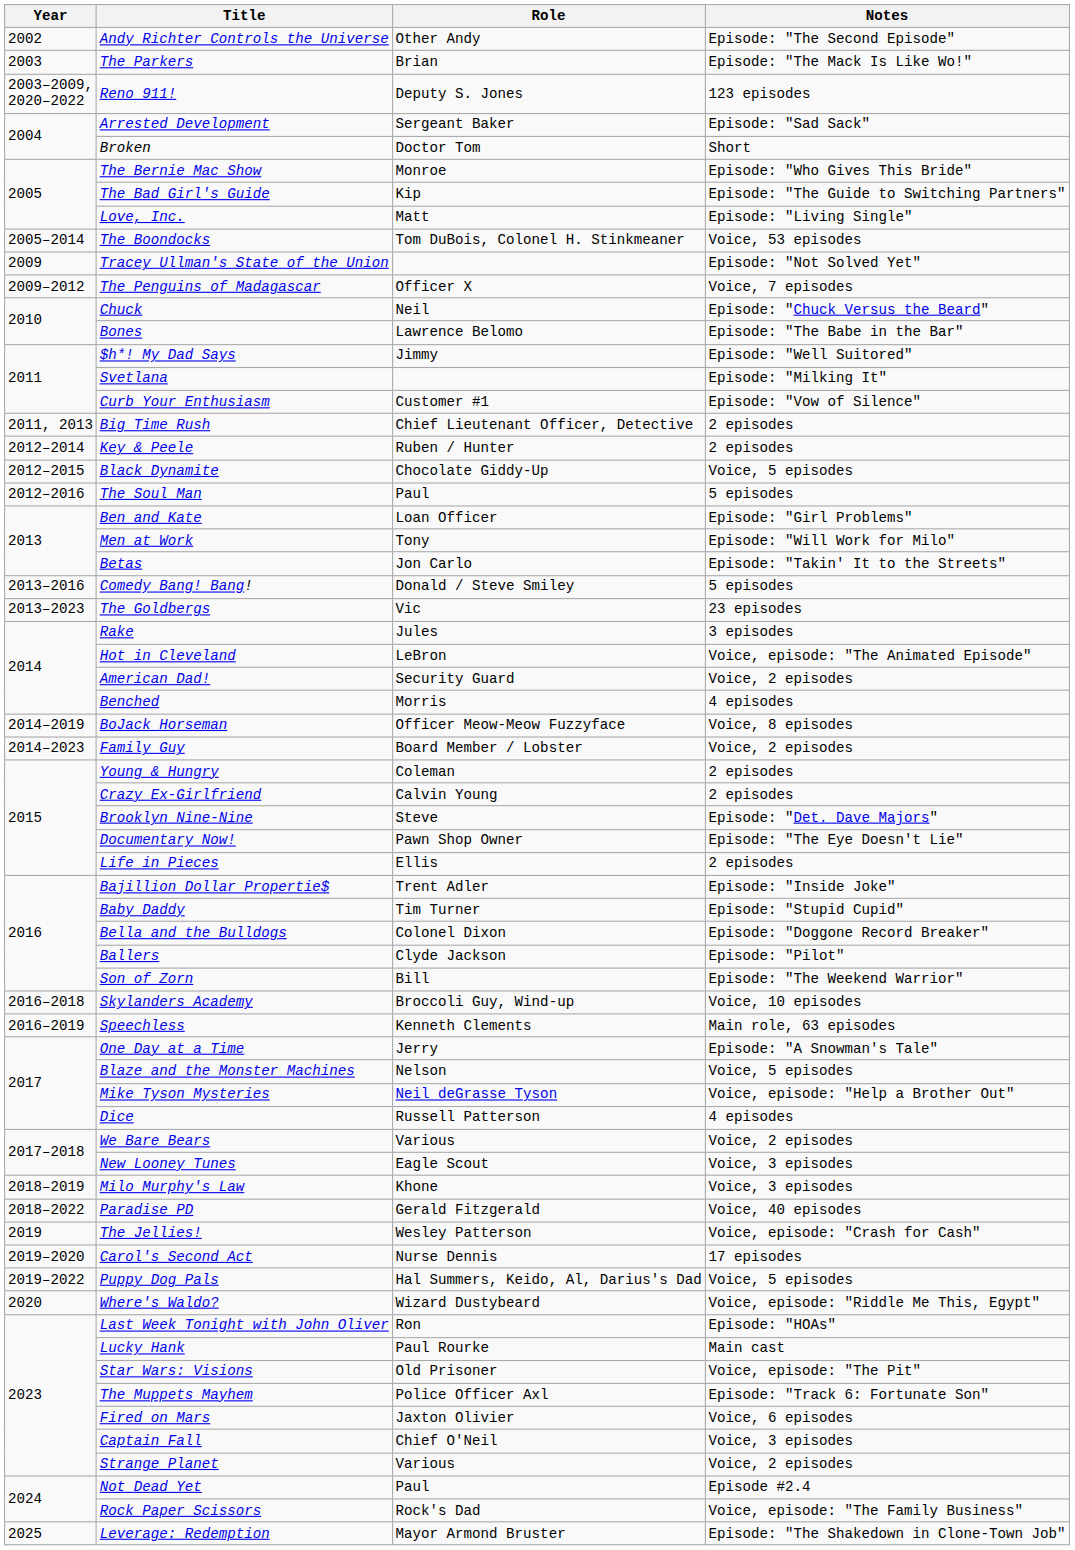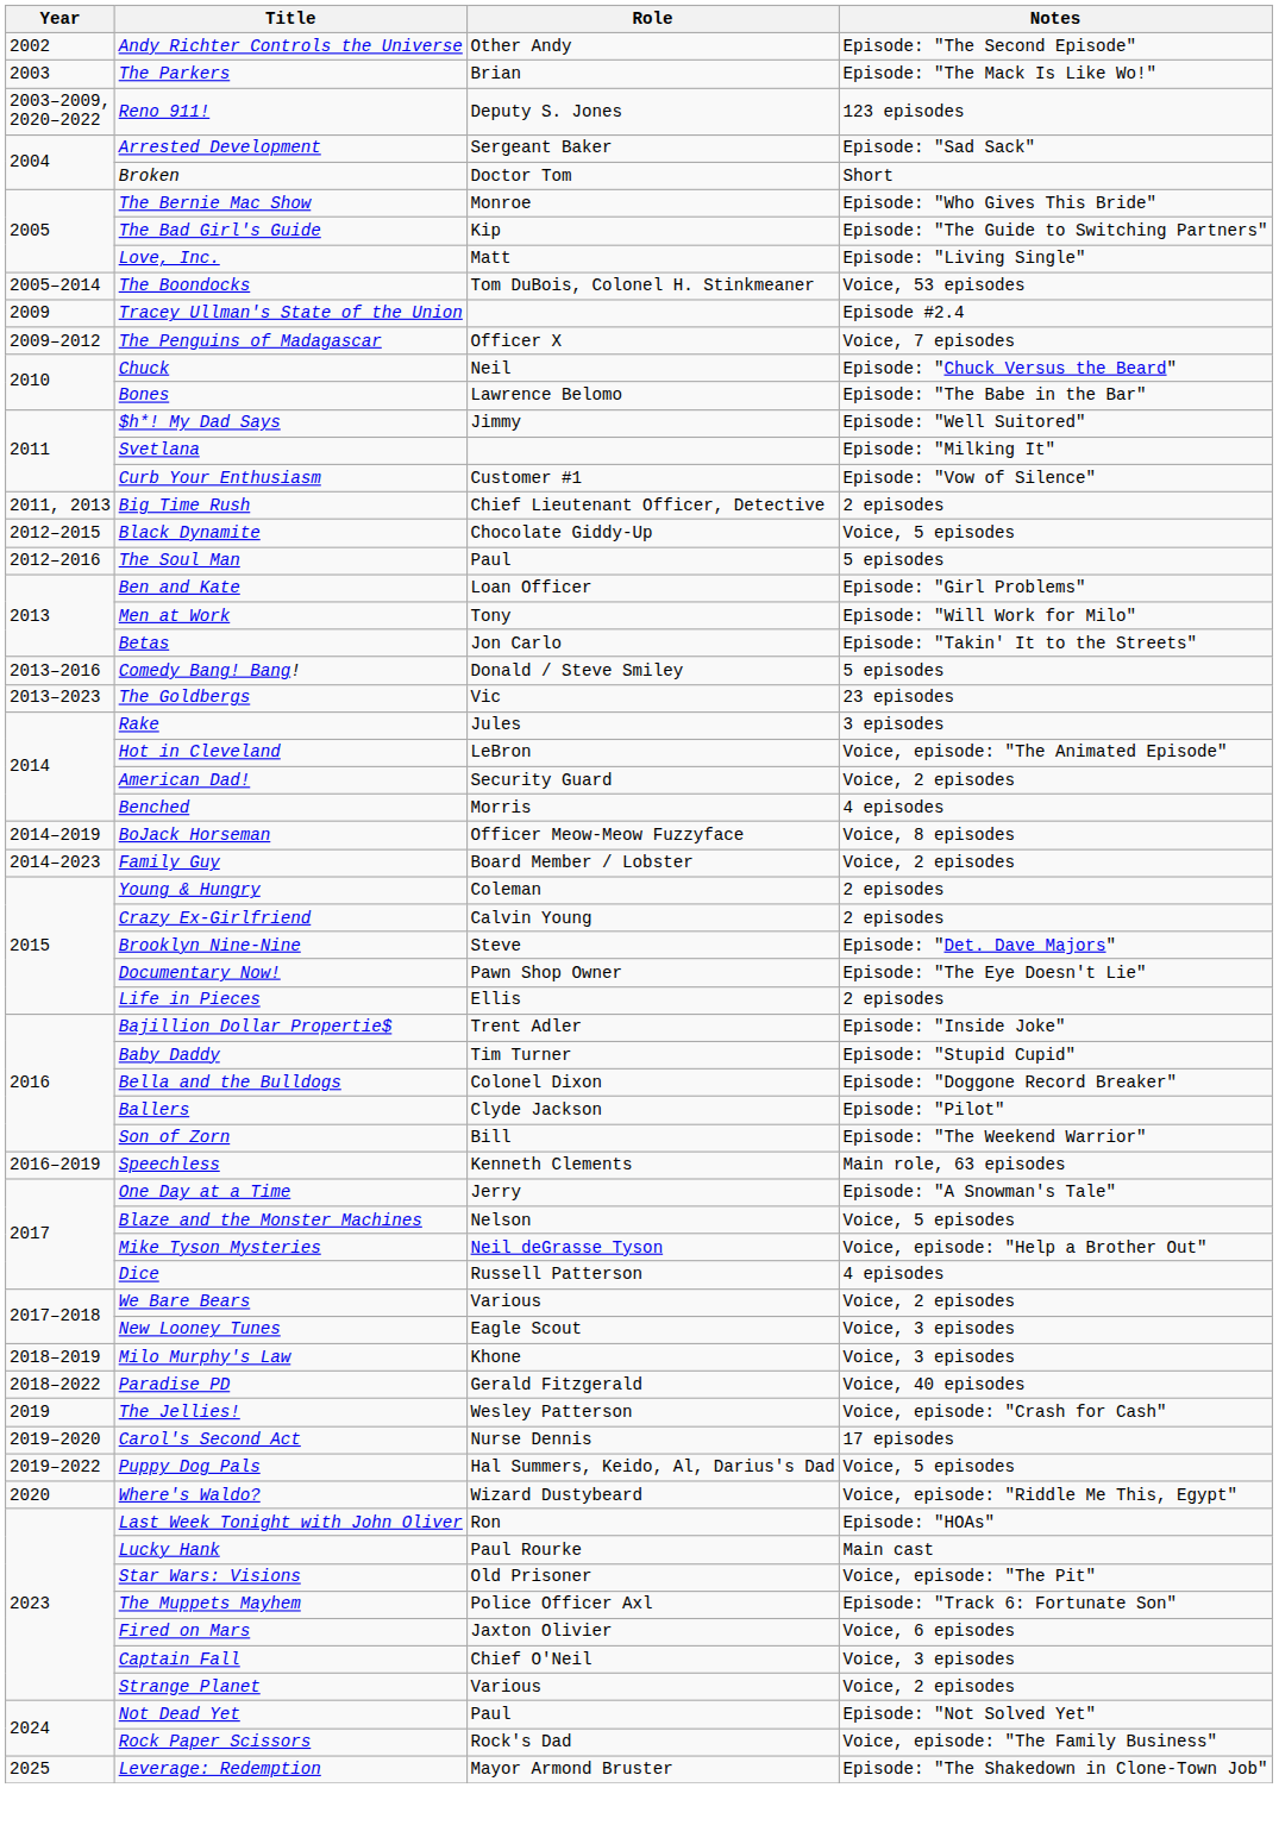 <table class="wikitable sortable">
 <tr>
 <th>Year</th>
 <th>Title</th>
 <th>Role</th>
 <th class="unsortable">Notes</th>
 </tr>
 <tr>
 <td>2002</td>
 <td><em><a href='#'>Andy Richter Controls the Universe</a></em></td>
 <td>Other Andy</td>
 <td>Episode: "The Second Episode"</td>
 </tr>
 <tr>
 <td>2003</td>
 <td><em><a href='#'>The Parkers</a></em></td>
 <td>Brian</td>
 <td>Episode: "The Mack Is Like Wo!"</td>
 </tr>
 <tr>
 <td>2003–2009,<br>2020–2022</td>
 <td><em><a href='#'>Reno 911!</a></em></td>
 <td>Deputy S. Jones</td>
 <td>123 episodes</td>
 </tr>
 <tr>
 <td rowspan="2">2004</td>
 <td><em><a href='#'>Arrested Development</a></em></td>
 <td>Sergeant Baker</td>
 <td>Episode: "Sad Sack"</td>
 </tr>
 <tr>
 <td><em>Broken</em></td>
 <td>Doctor Tom</td>
 <td>Short</td>
 </tr>
 <tr>
 <td rowspan="3">2005</td>
 <td><em><a href='#'>The Bernie Mac Show</a></em></td>
 <td>Monroe</td>
 <td>Episode: "Who Gives This Bride"</td>
 </tr>
 <tr>
 <td><em><a href='#'>The Bad Girl's Guide</a></em></td>
 <td>Kip</td>
 <td>Episode: "The Guide to Switching Partners"</td>
 </tr>
 <tr>
 <td><em><a href='#'>Love, Inc.</a></em></td>
 <td>Matt</td>
 <td>Episode: "Living Single"</td>
 </tr>
 <tr>
 <td>2005–2014</td>
 <td><em><a href='#'>The Boondocks</a></em></td>
 <td>Tom DuBois, Colonel H. Stinkmeaner</td>
 <td>Voice, 53 episodes</td>
 </tr>
 <tr>
 <td>2009</td>
 <td><em><a href='#'>Tracey Ullman's State of the Union</a></em></td>
 <td></td>
-<td>Episode: "Not Solved Yet"</td>
+<td>Episode #2.4</td>
 </tr>
 <tr>
 <td>2009–2012</td>
 <td><em><a href='#'>The Penguins of Madagascar</a></em></td>
 <td>Officer X</td>
 <td>Voice, 7 episodes</td>
 </tr>
 <tr>
 <td rowspan="2">2010</td>
 <td><em><a href='#'>Chuck</a></em></td>
 <td>Neil</td>
 <td>Episode: "<a href='#'>Chuck Versus the Beard</a>"</td>
 </tr>
 <tr>
 <td><em><a href='#'>Bones</a></em></td>
 <td>Lawrence Belomo</td>
 <td>Episode: "The Babe in the Bar"</td>
 </tr>
 <tr>
 <td rowspan="3">2011</td>
 <td><em><a href='#'>$h*! My Dad Says</a></em></td>
 <td>Jimmy</td>
 <td>Episode: "Well Suitored"</td>
 </tr>
 <tr>
 <td><em><a href='#'>Svetlana</a></em></td>
 <td></td>
 <td>Episode: "Milking It"</td>
 </tr>
 <tr>
 <td><em><a href='#'>Curb Your Enthusiasm</a></em></td>
 <td>Customer #1</td>
 <td>Episode: "Vow of Silence"</td>
 </tr>
 <tr>
 <td>2011, 2013</td>
 <td><em><a href='#'>Big Time Rush</a></em></td>
 <td>Chief Lieutenant Officer, Detective</td>
-<td>2 episodes</td>
-</tr>
-<tr>
-<td>2012–2014</td>
-<td><em><a href='#'>Key & Peele</a></em></td>
-<td>Ruben / Hunter</td>
 <td>2 episodes</td>
 </tr>
 <tr>
 <td>2012–2015</td>
 <td><em><a href='#'>Black Dynamite</a></em></td>
 <td>Chocolate Giddy-Up</td>
 <td>Voice, 5 episodes</td>
 </tr>
 <tr>
 <td>2012–2016</td>
 <td><em><a href='#'>The Soul Man</a></em></td>
 <td>Paul</td>
 <td>5 episodes</td>
 </tr>
 <tr>
 <td rowspan="3">2013</td>
 <td><em><a href='#'>Ben and Kate</a></em></td>
 <td>Loan Officer</td>
 <td>Episode: "Girl Problems"</td>
 </tr>
 <tr>
 <td><em><a href='#'>Men at Work</a></em></td>
 <td>Tony</td>
 <td>Episode: "Will Work for Milo"</td>
 </tr>
 <tr>
 <td><em><a href='#'>Betas</a></em></td>
 <td>Jon Carlo</td>
 <td>Episode: "Takin' It to the Streets"</td>
 </tr>
 <tr>
 <td>2013–2016</td>
 <td><em><a href='#'>Comedy Bang! Bang</a>!</em></td>
 <td>Donald / Steve Smiley</td>
 <td>5 episodes</td>
 </tr>
 <tr>
 <td>2013–2023</td>
 <td><em><a href='#'>The Goldbergs</a></em></td>
 <td>Vic</td>
 <td>23 episodes</td>
 </tr>
 <tr>
 <td rowspan="4">2014</td>
 <td><em><a href='#'>Rake</a></em></td>
 <td>Jules</td>
 <td>3 episodes</td>
 </tr>
 <tr>
 <td><em><a href='#'>Hot in Cleveland</a></em></td>
 <td>LeBron</td>
 <td>Voice, episode: "The Animated Episode"</td>
 </tr>
 <tr>
 <td><em><a href='#'>American Dad!</a></em></td>
 <td>Security Guard</td>
 <td>Voice, 2 episodes</td>
 </tr>
 <tr>
 <td><em><a href='#'>Benched</a></em></td>
 <td>Morris</td>
 <td>4 episodes</td>
 </tr>
 <tr>
 <td>2014–2019</td>
 <td><em><a href='#'>BoJack Horseman</a></em></td>
 <td>Officer Meow-Meow Fuzzyface</td>
 <td>Voice, 8 episodes</td>
 </tr>
 <tr>
 <td>2014–2023</td>
 <td><em><a href='#'>Family Guy</a></em></td>
 <td>Board Member / Lobster</td>
 <td>Voice, 2 episodes</td>
 </tr>
 <tr>
 <td rowspan="5">2015</td>
 <td><em><a href='#'>Young & Hungry</a></em></td>
 <td>Coleman</td>
 <td>2 episodes</td>
 </tr>
 <tr>
 <td><em><a href='#'>Crazy Ex-Girlfriend</a></em></td>
 <td>Calvin Young</td>
 <td>2 episodes</td>
 </tr>
 <tr>
 <td><em><a href='#'>Brooklyn Nine-Nine</a></em></td>
 <td>Steve</td>
 <td>Episode: "<a href='#'>Det. Dave Majors</a>"</td>
 </tr>
 <tr>
 <td><em><a href='#'>Documentary Now!</a></em></td>
 <td>Pawn Shop Owner</td>
 <td>Episode: "The Eye Doesn't Lie"</td>
 </tr>
 <tr>
 <td><em><a href='#'>Life in Pieces</a></em></td>
 <td>Ellis</td>
 <td>2 episodes</td>
 </tr>
 <tr>
 <td rowspan="5">2016</td>
 <td><em><a href='#'>Bajillion Dollar Propertie$</a></em></td>
 <td>Trent Adler</td>
 <td>Episode: "Inside Joke"</td>
 </tr>
 <tr>
 <td><em><a href='#'>Baby Daddy</a></em></td>
 <td>Tim Turner</td>
 <td>Episode: "Stupid Cupid"</td>
 </tr>
 <tr>
 <td><em><a href='#'>Bella and the Bulldogs</a></em></td>
 <td>Colonel Dixon</td>
 <td>Episode: "Doggone Record Breaker"</td>
 </tr>
 <tr>
 <td><em><a href='#'>Ballers</a></em></td>
 <td>Clyde Jackson</td>
 <td>Episode: "Pilot"</td>
 </tr>
 <tr>
 <td><em><a href='#'>Son of Zorn</a></em></td>
 <td>Bill</td>
 <td>Episode: "The Weekend Warrior"</td>
 </tr>
 <tr>
-<td>2016–2018</td>
-<td><em><a href='#'>Skylanders Academy</a></em></td>
-<td>Broccoli Guy, Wind-up</td>
-<td>Voice, 10 episodes</td>
-</tr>
-<tr>
 <td>2016–2019</td>
 <td><em><a href='#'>Speechless</a></em></td>
 <td>Kenneth Clements</td>
 <td>Main role, 63 episodes</td>
 </tr>
 <tr>
 <td rowspan="4">2017</td>
 <td><em><a href='#'>One Day at a Time</a></em></td>
 <td>Jerry</td>
 <td>Episode: "A Snowman's Tale"</td>
 </tr>
 <tr>
 <td><em><a href='#'>Blaze and the Monster Machines</a></em></td>
 <td>Nelson</td>
 <td>Voice, 5 episodes</td>
 </tr>
 <tr>
 <td><em><a href='#'>Mike Tyson Mysteries</a></em></td>
 <td><a href='#'>Neil deGrasse Tyson</a></td>
 <td>Voice, episode: "Help a Brother Out"</td>
 </tr>
 <tr>
 <td><em><a href='#'>Dice</a></em></td>
 <td>Russell Patterson</td>
 <td>4 episodes</td>
 </tr>
 <tr>
 <td rowspan="2">2017–2018</td>
 <td><em><a href='#'>We Bare Bears</a></em></td>
 <td>Various</td>
 <td>Voice, 2 episodes</td>
 </tr>
 <tr>
 <td><em><a href='#'>New Looney Tunes</a></em></td>
 <td>Eagle Scout</td>
 <td>Voice, 3 episodes</td>
 </tr>
 <tr>
 <td>2018–2019</td>
 <td><em><a href='#'>Milo Murphy's Law</a></em></td>
 <td>Khone</td>
 <td>Voice, 3 episodes</td>
 </tr>
 <tr>
 <td>2018–2022</td>
 <td><em><a href='#'>Paradise PD</a></em></td>
 <td>Gerald Fitzgerald</td>
 <td>Voice, 40 episodes</td>
 </tr>
 <tr>
 <td>2019</td>
 <td><em><a href='#'>The Jellies!</a></em></td>
 <td>Wesley Patterson</td>
 <td>Voice, episode: "Crash for Cash"</td>
 </tr>
 <tr>
 <td>2019–2020</td>
 <td><em><a href='#'>Carol's Second Act</a></em></td>
 <td>Nurse Dennis</td>
 <td>17 episodes</td>
 </tr>
 <tr>
 <td>2019–2022</td>
 <td><em><a href='#'>Puppy Dog Pals</a></em></td>
 <td>Hal Summers, Keido, Al, Darius's Dad</td>
 <td>Voice, 5 episodes</td>
 </tr>
 <tr>
 <td>2020</td>
 <td><em><a href='#'>Where's Waldo?</a></em></td>
 <td>Wizard Dustybeard</td>
 <td>Voice, episode: "Riddle Me This, Egypt"</td>
 </tr>
 <tr>
 <td rowspan="7">2023</td>
 <td><em><a href='#'>Last Week Tonight with John Oliver</a></em></td>
 <td>Ron</td>
 <td>Episode: "HOAs"</td>
 </tr>
 <tr>
 <td><em><a href='#'>Lucky Hank</a></em></td>
 <td>Paul Rourke</td>
 <td>Main cast</td>
 </tr>
 <tr>
 <td><em><a href='#'>Star Wars: Visions</a></em></td>
 <td>Old Prisoner</td>
 <td>Voice, episode: "The Pit"</td>
 </tr>
 <tr>
 <td><em><a href='#'>The Muppets Mayhem</a></em></td>
 <td>Police Officer Axl</td>
 <td>Episode: "Track 6: Fortunate Son"</td>
 </tr>
 <tr>
 <td><em><a href='#'>Fired on Mars</a></em></td>
 <td>Jaxton Olivier</td>
 <td>Voice, 6 episodes</td>
 </tr>
 <tr>
 <td><em><a href='#'>Captain Fall</a></em></td>
 <td>Chief O'Neil</td>
 <td>Voice, 3 episodes</td>
 </tr>
 <tr>
 <td><em><a href='#'>Strange Planet</a></em></td>
 <td>Various</td>
 <td>Voice, 2 episodes</td>
 </tr>
 <tr>
 <td rowspan="2">2024</td>
 <td><em><a href='#'>Not Dead Yet</a></em></td>
 <td>Paul</td>
-<td>Episode #2.4</td>
+<td>Episode: "Not Solved Yet"</td>
 </tr>
 <tr>
 <td><a href='#'><em>Rock Paper Scissors</em></a></td>
 <td>Rock's Dad</td>
 <td>Voice, episode: "The Family Business"</td>
 </tr>
 <tr>
 <td rowspan="1">2025</td>
 <td><em><a href='#'>Leverage: Redemption</a></em></td>
 <td>Mayor Armond Bruster</td>
 <td>Episode: "The Shakedown in Clone-Town Job"</td>
 </tr>
 </table>
